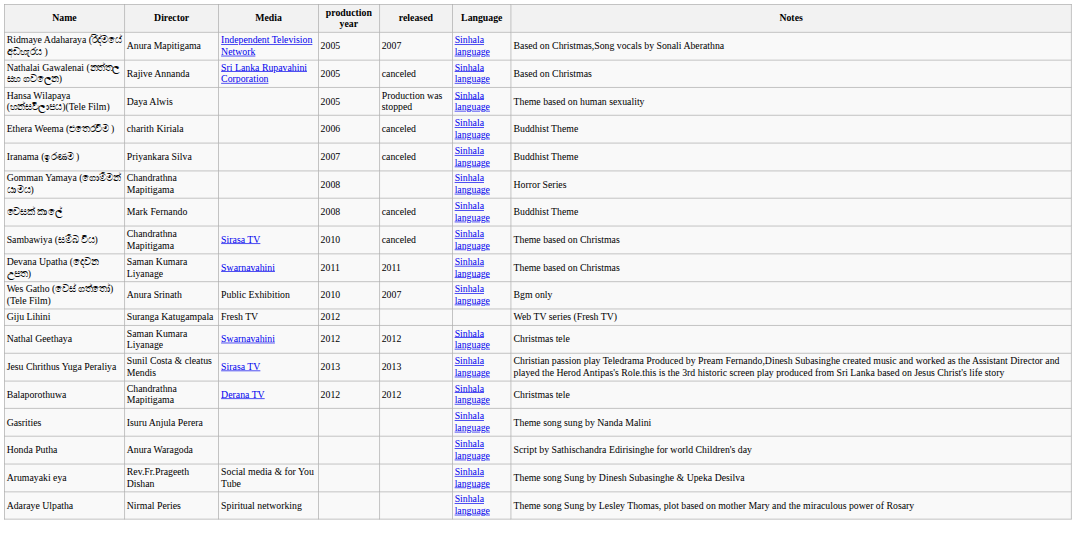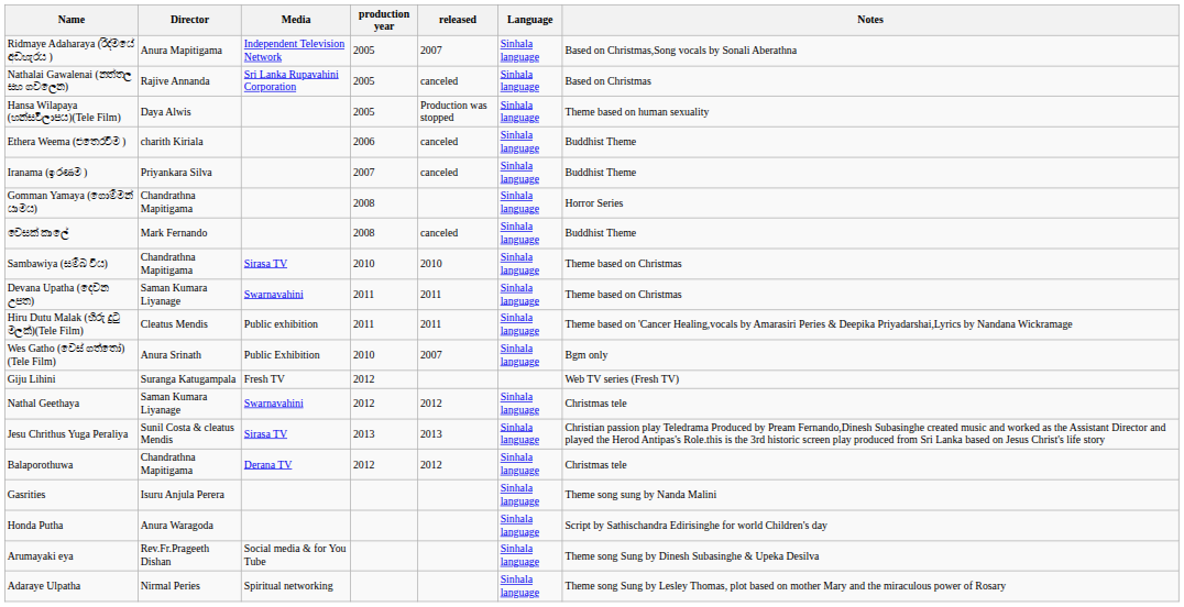 <table class="wikitable" style="font-size: 90%;">
 <tr>
 <th>Name</th>
 <th>Director</th>
 <th>Media</th>
 <th>production year</th>
 <th>released</th>
 <th>Language</th>
 <th>Notes</th>
 </tr>
 <tr>
 <td>Ridmaye Adaharaya (රිද්මයේ අඩහැරය )</td>
 <td>Anura Mapitigama</td>
 <td><a href='#'>Independent Television Network</a></td>
 <td>2005</td>
 <td>2007</td>
 <td><a href='#'>Sinhala language</a></td>
 <td>Based on Christmas,Song vocals by Sonali Aberathna</td>
 </tr>
 <tr>
 <td>Nathalai Gawalenai (නත්තල සහ ගවලෙන)</td>
 <td>Rajive Annanda</td>
 <td><a href='#'>Sri Lanka Rupavahini Corporation</a></td>
 <td>2005</td>
 <td>canceled</td>
 <td><a href='#'>Sinhala language</a></td>
 <td>Based on Christmas</td>
 </tr>
 <tr>
 <td>Hansa Wilapaya (හන්සවිලාපය)(Tele Film)</td>
 <td>Daya Alwis</td>
 <td></td>
 <td>2005</td>
 <td>Production was stopped</td>
 <td><a href='#'>Sinhala language</a></td>
 <td>Theme based on human sexuality</td>
 </tr>
 <tr>
 <td>Ethera Weema (එතෙරවීම )</td>
 <td>charith Kiriala</td>
 <td></td>
 <td>2006</td>
 <td>canceled</td>
 <td><a href='#'>Sinhala language</a></td>
 <td>Buddhist Theme</td>
 </tr>
 <tr>
 <td>Iranama (ඉරණම )</td>
 <td>Priyankara Silva</td>
 <td></td>
 <td>2007</td>
 <td>canceled</td>
 <td><a href='#'>Sinhala language</a></td>
 <td>Buddhist Theme</td>
 </tr>
 <tr>
 <td>Gomman Yamaya (ගොම්මන් යාමය)</td>
 <td>Chandrathna Mapitigama</td>
 <td></td>
 <td>2008</td>
 <td></td>
 <td><a href='#'>Sinhala language</a></td>
 <td>Horror Series</td>
 </tr>
 <tr>
 <td>වෙසක් කාලේ</td>
 <td>Mark Fernando</td>
 <td></td>
 <td>2008</td>
 <td>canceled</td>
 <td><a href='#'>Sinhala language</a></td>
 <td>Buddhist Theme</td>
 </tr>
 <tr>
 <td>Sambawiya (සම්බ විය)</td>
 <td>Chandrathna Mapitigama</td>
 <td><a href='#'>Sirasa TV</a></td>
 <td>2010</td>
-<td>canceled</td>
+<td>2010</td>
 <td><a href='#'>Sinhala language</a></td>
 <td>Theme based on Christmas</td>
 </tr>
 <tr>
 <td>Devana Upatha (දෙවන උපත)</td>
 <td>Saman Kumara Liyanage</td>
 <td><a href='#'>Swarnavahini</a></td>
 <td>2011</td>
 <td>2011</td>
 <td><a href='#'>Sinhala language</a></td>
 <td>Theme based on Christmas</td>
+</tr>
+<tr>
+<td>Hiru Dutu Malak (හිරු දුටු මලක්)(Tele Film)</td>
+<td>Cleatus Mendis</td>
+<td>Public exhibition</td>
+<td>2011</td>
+<td>2011</td>
+<td><a href='#'>Sinhala language</a></td>
+<td>Theme based on 'Cancer Healing,vocals by Amarasiri Peries & Deepika Priyadarshai,Lyrics by Nandana Wickramage</td>
 </tr>
 <tr>
 <td>Wes Gatho (වෙස් ගත්තෝ)(Tele Film)</td>
 <td>Anura Srinath</td>
 <td>Public Exhibition</td>
 <td>2010</td>
 <td>2007</td>
 <td><a href='#'>Sinhala language</a></td>
 <td>Bgm only</td>
 </tr>
 <tr>
 <td>Giju Lihini</td>
 <td>Suranga Katugampala</td>
 <td>Fresh TV</td>
 <td>2012</td>
 <td></td>
 <td></td>
 <td>Web TV series (Fresh TV)</td>
 </tr>
 <tr>
 <td>Nathal Geethaya</td>
 <td>Saman Kumara Liyanage</td>
 <td><a href='#'>Swarnavahini</a></td>
 <td>2012</td>
 <td>2012</td>
 <td><a href='#'>Sinhala language</a></td>
 <td>Christmas tele</td>
 </tr>
 <tr>
 <td>Jesu Chrithus Yuga Peraliya</td>
 <td>Sunil Costa & cleatus Mendis</td>
 <td><a href='#'>Sirasa TV</a></td>
 <td>2013</td>
 <td>2013</td>
 <td><a href='#'>Sinhala language</a></td>
 <td> Christian passion play Teledrama Produced by Pream Fernando,Dinesh Subasinghe created music and worked as the Assistant Director and played the Herod Antipas's Role.this is the 3rd historic screen play produced from Sri Lanka based on Jesus Christ's life story</td>
 </tr>
 <tr>
 <td>Balaporothuwa</td>
 <td>Chandrathna Mapitigama</td>
 <td><a href='#'>Derana TV</a></td>
 <td>2012</td>
 <td>2012</td>
 <td><a href='#'>Sinhala language</a></td>
 <td>Christmas tele</td>
 </tr>
 <tr>
 <td>Gasrities</td>
 <td>Isuru Anjula Perera</td>
 <td></td>
 <td></td>
 <td></td>
 <td><a href='#'>Sinhala language</a></td>
 <td>Theme song sung by Nanda Malini</td>
 </tr>
 <tr>
 <td>Honda Putha</td>
 <td>Anura Waragoda</td>
 <td></td>
 <td></td>
 <td></td>
 <td><a href='#'>Sinhala language</a></td>
 <td>Script by Sathischandra Edirisinghe for world Children's day</td>
 </tr>
 <tr>
 <td>Arumayaki eya</td>
 <td>Rev.Fr.Prageeth Dishan</td>
 <td>Social media & for You Tube</td>
 <td></td>
 <td></td>
 <td><a href='#'>Sinhala language</a></td>
 <td>Theme song Sung by Dinesh Subasinghe & Upeka Desilva</td>
 </tr>
 <tr>
 <td>Adaraye Ulpatha</td>
 <td>Nirmal Peries</td>
 <td>Spiritual networking</td>
 <td></td>
 <td></td>
 <td><a href='#'>Sinhala language</a></td>
 <td>Theme song Sung by Lesley Thomas, plot based on mother Mary and the miraculous power of Rosary</td>
 </tr>
 </table>
